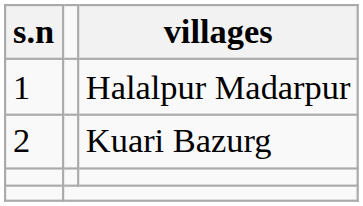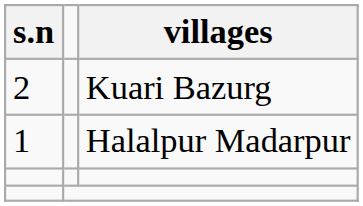 <table class="wikitable">
 <tr>
 <th>s.n</th>
 <td></td>
 <th>villages</th>
 </tr>
 <tr>
+<td>2</td>
+<td></td>
+<td>Kuari Bazurg</td>
+</tr>
+<tr>
 <td>1</td>
 <td></td>
 <td>Halalpur Madarpur</td>
-</tr>
-<tr>
-<td>2</td>
-<td></td>
-<td>Kuari Bazurg</td>
 </tr>
 <tr>
 <td></td>
 <td></td>
 <td></td>
 </tr>
 <tr>
 <td></td>
 </tr>
 </table>
